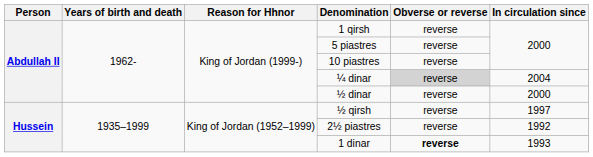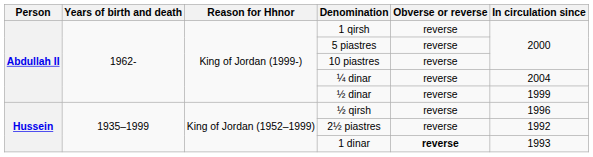 <table class="wikitable" style="font-size:95%; text-align:center;">
 <tr>
 <th>Person</th>
 <th>Years of birth and death</th>
 <th>Reason for Hhnor</th>
 <th>Denomination</th>
 <th>Obverse or reverse</th>
 <th>In circulation since</th>
 </tr>
 <tr>
 <th rowspan="5"><a href='#'>Abdullah II</a></th>
 <td rowspan="5">1962-</td>
 <td rowspan="5">King of Jordan (1999-)</td>
 <td>1 qirsh</td>
 <td>reverse</td>
 <td rowspan="3">2000</td>
 </tr>
 <tr>
 <td>5 piastres</td>
 <td>reverse</td>
 </tr>
 <tr>
 <td>10 piastres</td>
 <td>reverse</td>
 </tr>
 <tr>
 <td>¼ dinar</td>
-<td style="background: lightgrey;">reverse</td>
+<td>reverse</td>
 <td>2004</td>
 </tr>
 <tr>
 <td>½ dinar</td>
 <td>reverse</td>
-<td>2000</td>
+<td>1999</td>
 </tr>
 <tr>
 <th rowspan="3"><a href='#'>Hussein</a></th>
 <td rowspan="3">1935–1999</td>
 <td rowspan="3">King of Jordan (1952–1999)</td>
 <td>½ qirsh</td>
 <td>reverse</td>
-<td>1997</td>
+<td>1996</td>
 </tr>
 <tr>
 <td>2½ piastres</td>
 <td>reverse</td>
 <td>1992</td>
 </tr>
 <tr>
 <td>1 dinar</td>
 <td><strong>reverse</strong></td>
 <td>1993</td>
 </tr>
 </table>
